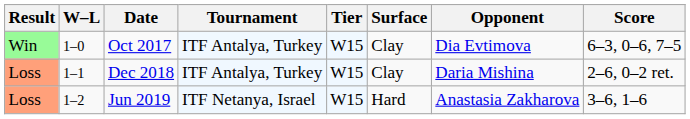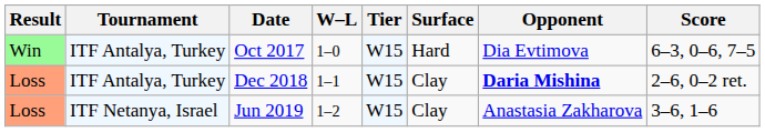 <table class="sortable wikitable">
 <tr>
 <th>Result</th>
+<th>Tournament</th>
+<th>Date</th>
 <th class="unsortable">W–L</th>
-<th>Date</th>
-<th>Tournament</th>
 <th>Tier</th>
 <th>Surface</th>
 <th>Opponent</th>
 <th class="unsortable">Score</th>
 </tr>
 <tr>
 <td style="background:#98fb98;">Win</td>
+<td style="background:#f0f8ff;">ITF Antalya, Turkey</td>
+<td><a href='#'>Oct 2017</a></td>
 <td><small>1–0</small></td>
-<td><a href='#'>Oct 2017</a></td>
-<td style="background:#f0f8ff;">ITF Antalya, Turkey</td>
 <td style="background:#f0f8ff;">W15</td>
-<td>Clay</td>
+<td>Hard</td>
 <td> <a href='#'>Dia Evtimova</a></td>
 <td>6–3, 0–6, 7–5</td>
 </tr>
 <tr>
 <td bgcolor="ffa07a">Loss</td>
+<td style="background:#f0f8ff;">ITF Antalya, Turkey</td>
+<td><a href='#'>Dec 2018</a></td>
 <td><small>1–1</small></td>
-<td><a href='#'>Dec 2018</a></td>
-<td style="background:#f0f8ff;">ITF Antalya, Turkey</td>
 <td style="background:#f0f8ff;">W15</td>
 <td>Clay</td>
-<td> <a href='#'>Daria Mishina</a></td>
+<td><strong> <a href='#'>Daria Mishina</a></strong></td>
 <td>2–6, 0–2 ret.</td>
 </tr>
 <tr>
 <td bgcolor="ffa07a">Loss</td>
+<td style="background:#f0f8ff;">ITF Netanya, Israel</td>
+<td><a href='#'>Jun 2019</a></td>
 <td><small>1–2</small></td>
-<td><a href='#'>Jun 2019</a></td>
-<td style="background:#f0f8ff;">ITF Netanya, Israel</td>
 <td style="background:#f0f8ff;">W15</td>
-<td>Hard</td>
+<td>Clay</td>
 <td> <a href='#'>Anastasia Zakharova</a></td>
 <td>3–6, 1–6</td>
 </tr>
 </table>
